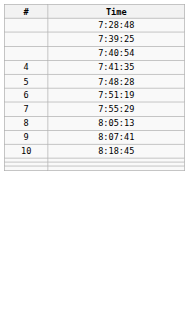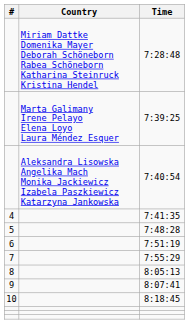 <table class="wikitable "style="font-size:100%; text-align:center;">
 <tr>
 <th width=8%>#</th>
+<th width=67%>Country</th>
 <th width=25%>Time</th>
 </tr>
 <tr>
 <td></td>
+<td align=left><br><a href='#'>Miriam Dattke</a><br><a href='#'>Domenika Mayer</a><br><a href='#'>Deborah Schöneborn</a><br><a href='#'>Rabea Schöneborn</a><br><a href='#'>Katharina Steinruck</a><br><a href='#'>Kristina Hendel</a></td>
 <td>7:28:48</td>
 </tr>
 <tr>
 <td></td>
+<td align=left><br><a href='#'>Marta Galimany</a><br><a href='#'>Irene Pelayo</a><br><a href='#'>Elena Loyo</a><br><a href='#'>Laura Méndez Esquer</a></td>
 <td>7:39:25</td>
 </tr>
 <tr>
 <td></td>
+<td align=left><br><a href='#'>Aleksandra Lisowska</a><br><a href='#'>Angelika Mach</a><br><a href='#'>Monika Jackiewicz</a><br><a href='#'>Izabela Paszkiewicz</a><br><a href='#'>Katarzyna Jankowska</a></td>
 <td>7:40:54</td>
 </tr>
 <tr>
 <td>4</td>
+<td align=left></td>
 <td>7:41:35</td>
 </tr>
 <tr>
 <td>5</td>
+<td align=left></td>
 <td>7:48:28</td>
 </tr>
 <tr>
 <td>6</td>
+<td align=left></td>
 <td>7:51:19</td>
 </tr>
 <tr>
 <td>7</td>
+<td align=left></td>
 <td>7:55:29</td>
 </tr>
 <tr>
 <td>8</td>
+<td align=left></td>
 <td>8:05:13</td>
 </tr>
 <tr>
 <td>9</td>
+<td align=left></td>
 <td>8:07:41</td>
 </tr>
 <tr>
 <td>10</td>
+<td align=left></td>
 <td>8:18:45</td>
 </tr>
 <tr>
 <td></td>
+<td align=left></td>
 <td></td>
 </tr>
 <tr>
 <td></td>
+<td align=left></td>
 <td></td>
 </tr>
 <tr>
 <td></td>
+<td align=left></td>
 <td></td>
 </tr>
 </table>
